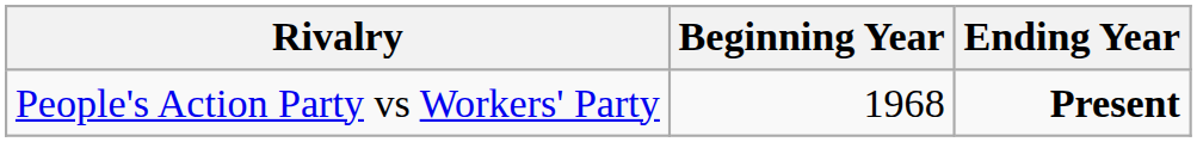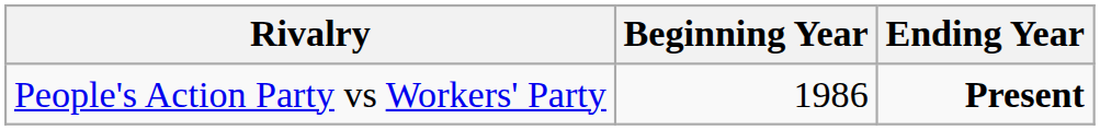 <table class="wikitable sortable">
 <tr>
 <th>Rivalry</th>
 <th>Beginning Year</th>
 <th>Ending Year</th>
 </tr>
 <tr>
 <td><a href='#'>People's Action Party</a> vs <a href='#'>Workers' Party</a></td>
-<td style="text-align:right;">1968</td>
+<td style="text-align:right;">1986</td>
 <td style="text-align:right;"><strong>Present</strong></td>
 </tr>
 </table>
